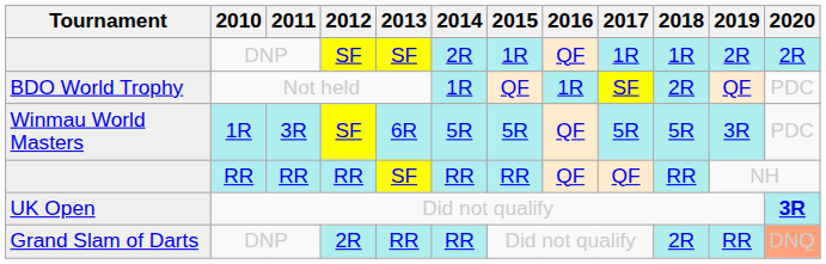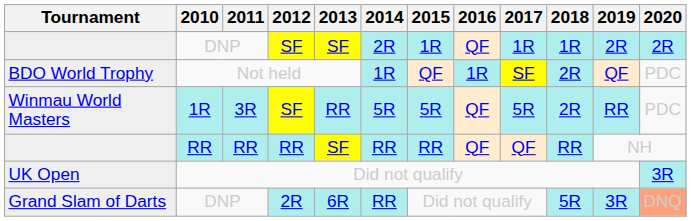 <table class="wikitable" style="width:50%; margin:0">
 <tr>
 <th>Tournament</th>
 <th>2010</th>
 <th>2011</th>
 <th>2012</th>
 <th>2013</th>
 <th>2014</th>
 <th>2015</th>
 <th>2016</th>
 <th>2017</th>
 <th>2018</th>
 <th>2019</th>
 <th>2020</th>
 </tr>
 <tr>
 <td style="background:#efefef;"></td>
 <td colspan="2" style="text-align:center; color:#ccc;">DNP</td>
 <td style="text-align:center; background:yellow;"><a href='#'>SF</a></td>
 <td style="text-align:center; background:yellow;"><a href='#'>SF</a></td>
 <td style="text-align:center; background:#afeeee;"><a href='#'>2R</a></td>
 <td style="text-align:center; background:#afeeee;"><a href='#'>1R</a></td>
 <td style="text-align:center; background:#ffebcd;"><a href='#'>QF</a></td>
 <td style="text-align:center; background:#afeeee;"><a href='#'>1R</a></td>
 <td style="text-align:center; background:#afeeee;"><a href='#'>1R</a></td>
 <td style="text-align:center; background:#afeeee;"><a href='#'>2R</a></td>
 <td style="text-align:center; background:#afeeee;"><a href='#'>2R</a></td>
 </tr>
 <tr>
 <td style="background:#efefef;"><a href='#'>BDO World Trophy</a></td>
 <td colspan="4" style="text-align:center; color:#ccc;">Not held</td>
 <td style="text-align:center; background:#afeeee;"><a href='#'>1R</a></td>
 <td style="text-align:center; background:#ffebcd;"><a href='#'>QF</a></td>
 <td style="text-align:center; background:#afeeee;"><a href='#'>1R</a></td>
 <td style="text-align:center; background:yellow;"><a href='#'>SF</a></td>
 <td style="text-align:center; background:#afeeee;"><a href='#'>2R</a></td>
 <td style="text-align:center; background:#ffebcd;"><a href='#'>QF</a></td>
 <td colspan="2" style="text-align:center; color:#ccc;">PDC</td>
 </tr>
 <tr>
 <td style="background:#efefef;"><a href='#'>Winmau World Masters</a></td>
 <td style="text-align:center; background:#afeeee;"><a href='#'>1R</a></td>
 <td style="text-align:center; background:#afeeee;"><a href='#'>3R</a></td>
 <td style="text-align:center; background:yellow;"><a href='#'>SF</a></td>
-<td style="text-align:center; background:#afeeee;"><a href='#'>6R</a></td>
+<td style="text-align:center; background:#afeeee;"><a href='#'>RR</a></td>
 <td style="text-align:center; background:#afeeee;"><a href='#'>5R</a></td>
 <td style="text-align:center; background:#afeeee;"><a href='#'>5R</a></td>
 <td style="text-align:center; background:#ffebcd;"><a href='#'>QF</a></td>
 <td style="text-align:center; background:#afeeee;"><a href='#'>5R</a></td>
-<td style="text-align:center; background:#afeeee;"><a href='#'>5R</a></td>
-<td style="text-align:center; background:#afeeee;"><a href='#'>3R</a></td>
+<td style="text-align:center; background:#afeeee;"><a href='#'>2R</a></td>
+<td style="text-align:center; background:#afeeee;"><a href='#'>RR</a></td>
 <td colspan="2" style="text-align:center; color:#ccc;">PDC</td>
 </tr>
 <tr>
 <td style="background:#efefef;"></td>
 <td style="text-align:center; background:#afeeee;"><a href='#'>RR</a></td>
 <td style="text-align:center; background:#afeeee;"><a href='#'>RR</a></td>
 <td style="text-align:center; background:#afeeee;"><a href='#'>RR</a></td>
 <td style="text-align:center; background:yellow;"><a href='#'>SF</a></td>
 <td style="text-align:center; background:#afeeee;"><a href='#'>RR</a></td>
 <td style="text-align:center; background:#afeeee;"><a href='#'>RR</a></td>
 <td style="text-align:center; background:#ffebcd;"><a href='#'>QF</a></td>
 <td style="text-align:center; background:#ffebcd;"><a href='#'>QF</a></td>
 <td style="text-align:center; background:#afeeee;"><a href='#'>RR</a></td>
 <td colspan="2" style="text-align:center; color:#ccc;">NH</td>
 </tr>
 <tr>
 <td style="background:#efefef;"><a href='#'>UK Open</a></td>
 <td colspan="10" style="text-align:center; color:#ccc;">Did not qualify</td>
-<td style="text-align:center; background:#afeeee;"><strong><a href='#'>3R</a></strong></td>
+<td style="text-align:center; background:#afeeee;"><a href='#'>3R</a></td>
 </tr>
 <tr>
 <td style="background:#efefef;"><a href='#'>Grand Slam of Darts</a></td>
 <td colspan="2" style="text-align:center; color:#ccc;">DNP</td>
 <td style="text-align:center; background:#afeeee;"><a href='#'>2R</a></td>
-<td style="text-align:center; background:#afeeee;"><a href='#'>RR</a></td>
+<td style="text-align:center; background:#afeeee;"><a href='#'>6R</a></td>
 <td style="text-align:center; background:#afeeee;"><a href='#'>RR</a></td>
 <td colspan="3" style="text-align:center; color:#ccc;">Did not qualify</td>
-<td style="text-align:center; background:#afeeee;"><a href='#'>2R</a></td>
-<td style="text-align:center; background:#afeeee;"><a href='#'>RR</a></td>
+<td style="text-align:center; background:#afeeee;"><a href='#'>5R</a></td>
+<td style="text-align:center; background:#afeeee;"><a href='#'>3R</a></td>
 <td style="background: lightsalmon; text-align:center; color:#ccc;">DNQ</td>
 </tr>
 </table>
